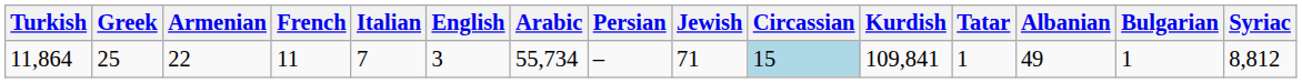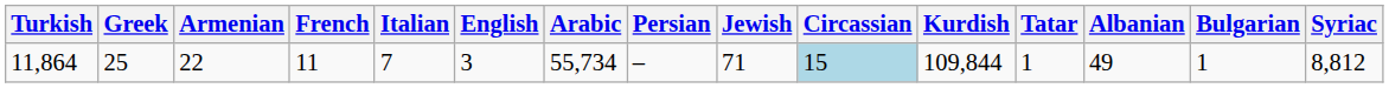 <table class="wikitable">
 <tr>
 <th><a href='#'>Turkish</a></th>
 <th><a href='#'>Greek</a></th>
 <th><a href='#'>Armenian</a></th>
 <th><a href='#'>French</a></th>
 <th><a href='#'>Italian</a></th>
 <th><a href='#'>English</a></th>
 <th><a href='#'>Arabic</a></th>
 <th><a href='#'>Persian</a></th>
 <th><a href='#'>Jewish</a></th>
 <th><a href='#'>Circassian</a></th>
 <th><a href='#'>Kurdish</a></th>
 <th><a href='#'>Tatar</a></th>
 <th><a href='#'>Albanian</a></th>
 <th><a href='#'>Bulgarian</a></th>
 <th><a href='#'>Syriac</a></th>
 </tr>
 <tr>
 <td>11,864</td>
 <td>25</td>
 <td>22</td>
 <td>11</td>
 <td>7</td>
 <td>3</td>
 <td>55,734</td>
 <td>–</td>
 <td>71</td>
 <td style="background: lightblue;">15</td>
-<td>109,841</td>
+<td>109,844</td>
 <td>1</td>
 <td>49</td>
 <td>1</td>
 <td>8,812</td>
 </tr>
 </table>
